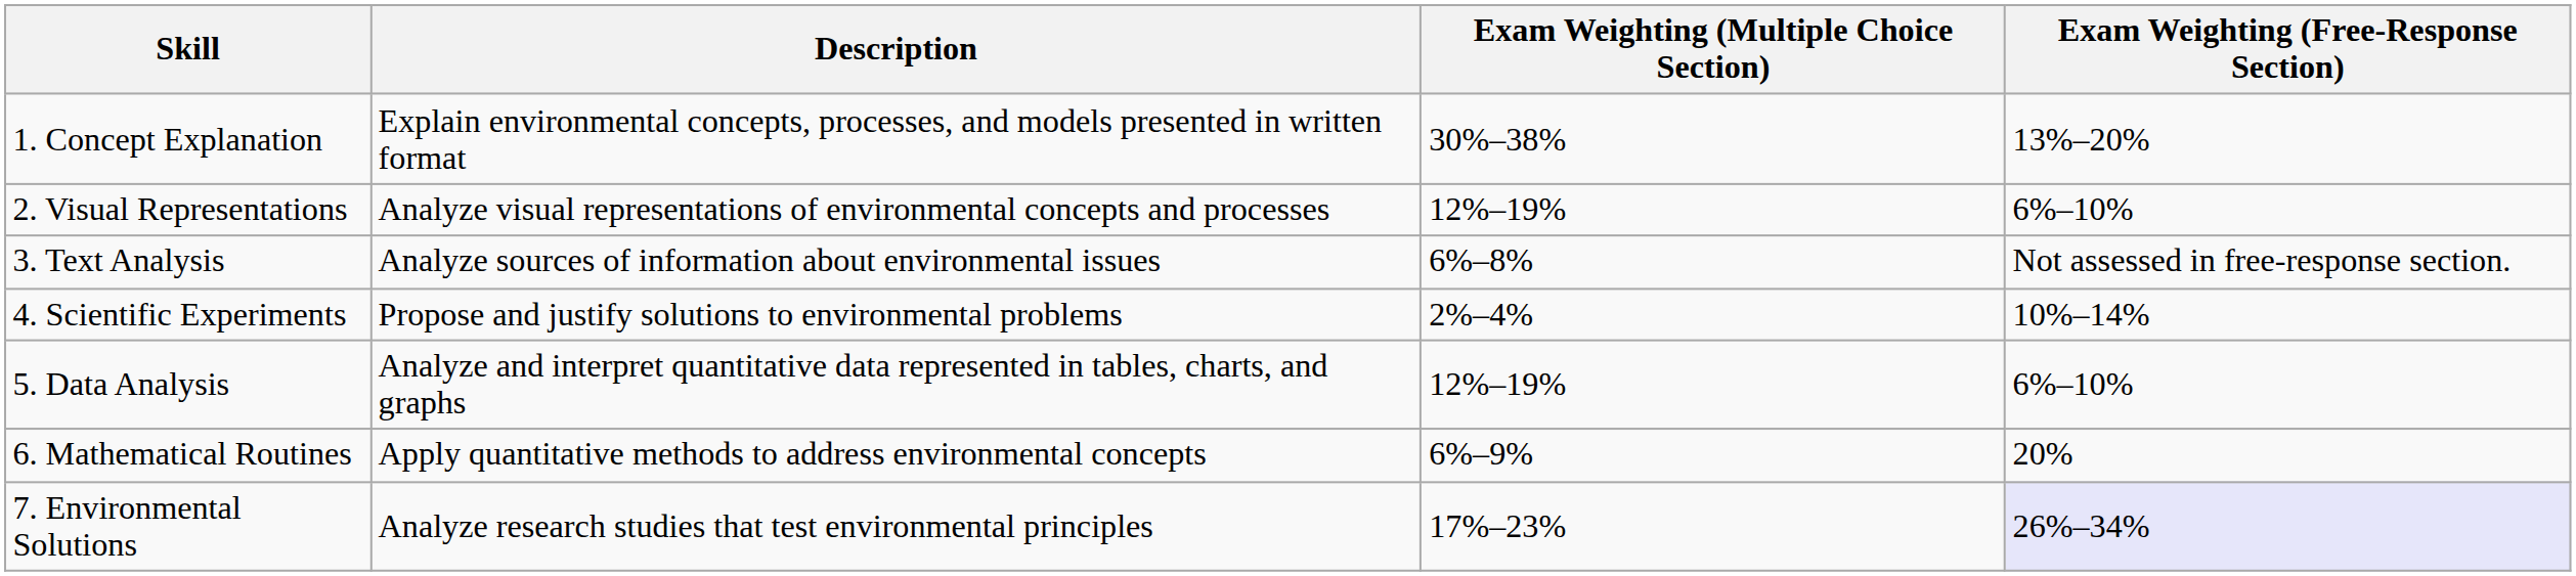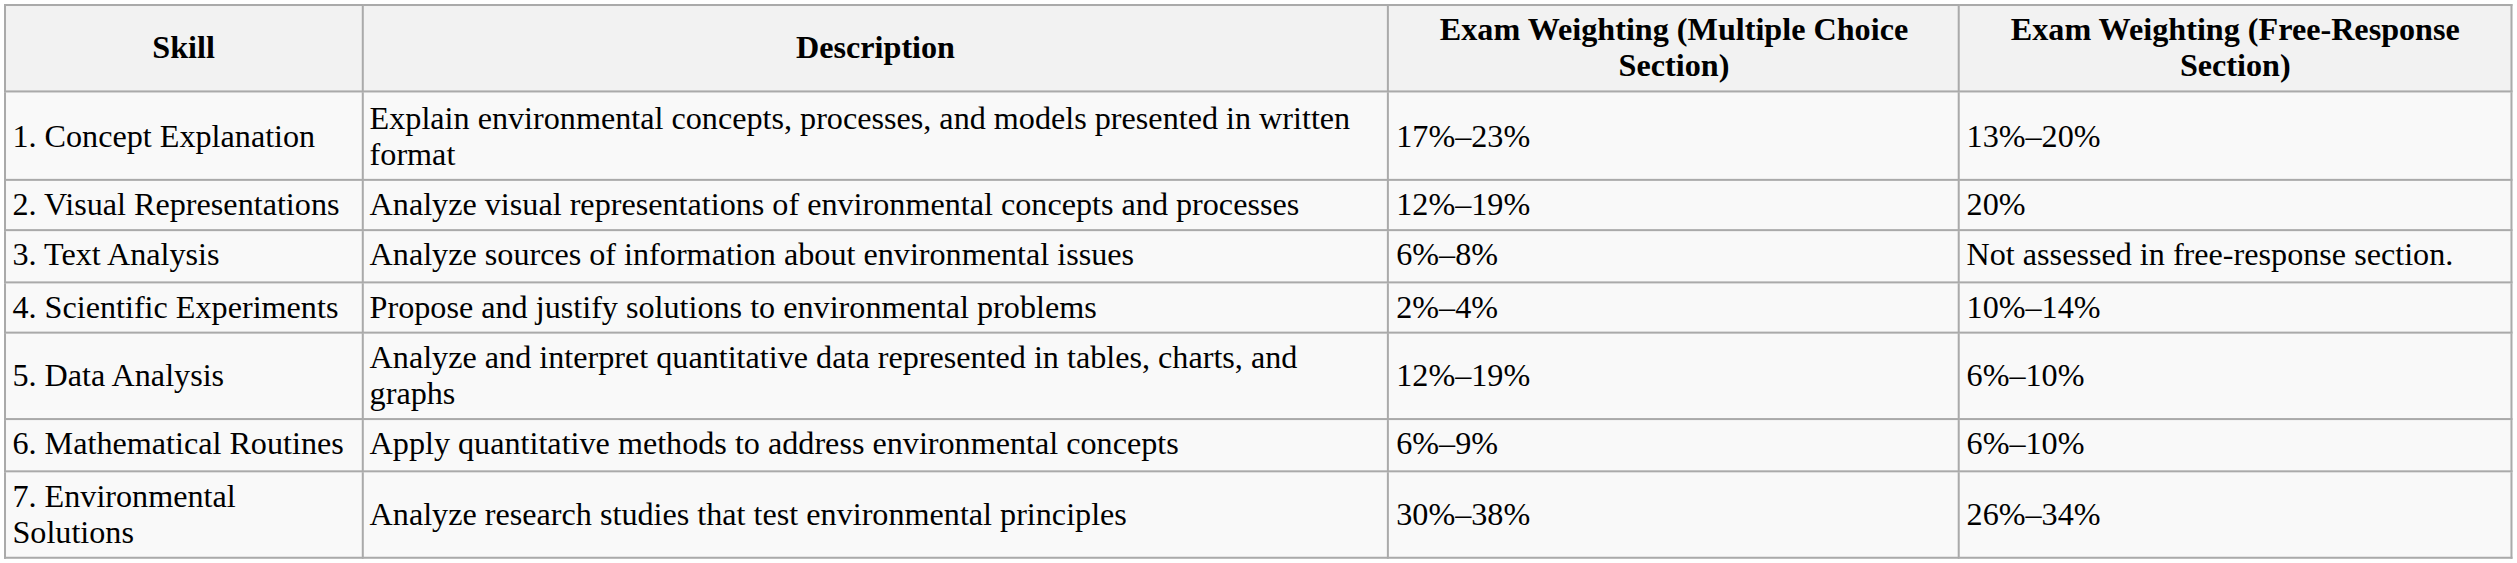 <table class="wikitable">
 <tr>
 <th>Skill</th>
 <th>Description</th>
 <th>Exam Weighting (Multiple Choice Section)</th>
 <th>Exam Weighting (Free-Response Section)</th>
 </tr>
 <tr>
 <td>1. Concept Explanation</td>
 <td>Explain environmental concepts, processes, and models presented in written format</td>
-<td>30%–38%</td>
+<td>17%–23%</td>
 <td>13%–20%</td>
 </tr>
 <tr>
 <td>2. Visual Representations</td>
 <td>Analyze visual representations of environmental concepts and processes</td>
 <td>12%–19%</td>
-<td>6%–10%</td>
+<td>20%</td>
 </tr>
 <tr>
 <td>3. Text Analysis</td>
 <td>Analyze sources of information about environmental issues</td>
 <td>6%–8%</td>
 <td>Not assessed in free-response section.</td>
 </tr>
 <tr>
 <td>4. Scientific Experiments</td>
 <td>Propose and justify solutions to environmental problems</td>
 <td>2%–4%</td>
 <td>10%–14%</td>
 </tr>
 <tr>
 <td>5. Data Analysis</td>
 <td>Analyze and interpret quantitative data represented in tables, charts, and graphs</td>
 <td>12%–19%</td>
 <td>6%–10%</td>
 </tr>
 <tr>
 <td>6. Mathematical Routines</td>
 <td>Apply quantitative methods to address environmental concepts</td>
 <td>6%–9%</td>
-<td>20%</td>
+<td>6%–10%</td>
 </tr>
 <tr>
 <td>7. Environmental Solutions</td>
 <td>Analyze research studies that test environmental principles</td>
-<td>17%–23%</td>
-<td style="background: lavender;">26%–34%</td>
+<td>30%–38%</td>
+<td>26%–34%</td>
 </tr>
 </table>
